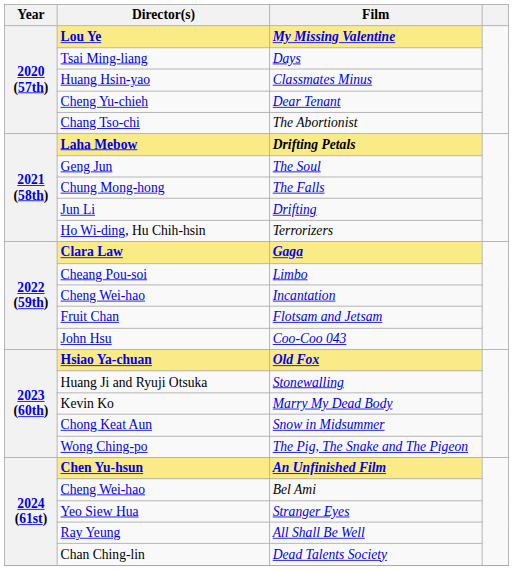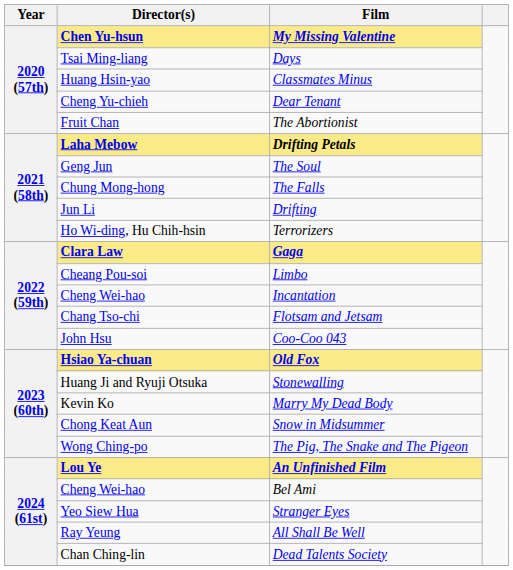 <table class="wikitable sortable">
 <tr>
 <th scope="col" style="width:10%;">Year</th>
 <th scope="col" style="width:40%;">Director(s)</th>
 <th scope="col" style="width:40%;">Film</th>
 <th scope="col" style="width:5%;" class="unsortable"></th>
 </tr>
 <tr>
 <th scope="row" rowspan="5" style="text-align:center;"><a href='#'>2020</a><br>(<a href='#'>57th</a>)</th>
-<td style="background:#FAEB86;"><strong><a href='#'>Lou Ye</a></strong></td>
+<td style="background:#FAEB86;"><strong><a href='#'>Chen Yu-hsun</a></strong></td>
 <td style="background:#FAEB86;"><strong><em><a href='#'>My Missing Valentine</a></em></strong></td>
 <td rowspan="5"></td>
 </tr>
 <tr>
 <td><a href='#'>Tsai Ming-liang</a></td>
 <td><em><a href='#'>Days</a></em></td>
 </tr>
 <tr>
 <td><a href='#'>Huang Hsin-yao</a></td>
 <td><em><a href='#'>Classmates Minus</a></em></td>
 </tr>
 <tr>
 <td><a href='#'>Cheng Yu-chieh</a></td>
 <td><em><a href='#'>Dear Tenant</a></em></td>
 </tr>
 <tr>
-<td><a href='#'>Chang Tso-chi</a></td>
+<td><a href='#'>Fruit Chan</a></td>
 <td><em>The Abortionist</em></td>
 </tr>
 <tr>
 <th scope="row" rowspan="5" style="text-align:center;"><a href='#'>2021</a><br>(<a href='#'>58th</a>)</th>
 <td style="background:#FAEB86;"><strong><a href='#'>Laha Mebow</a></strong></td>
 <td style="background:#FAEB86;"><strong><em>Drifting Petals</em></strong></td>
 <td rowspan="5"></td>
 </tr>
 <tr>
 <td><a href='#'>Geng Jun</a></td>
 <td><em><a href='#'>The Soul</a></em></td>
 </tr>
 <tr>
 <td><a href='#'>Chung Mong-hong</a></td>
 <td><em><a href='#'>The Falls</a></em></td>
 </tr>
 <tr>
 <td><a href='#'>Jun Li</a></td>
 <td><em><a href='#'>Drifting</a></em></td>
 </tr>
 <tr>
 <td><a href='#'>Ho Wi-ding</a>, Hu Chih-hsin</td>
 <td><em>Terrorizers</em></td>
 </tr>
 <tr>
 <th scope="row" rowspan="5" style="text-align:center;"><a href='#'>2022</a><br>(<a href='#'>59th</a>)</th>
 <td style="background:#FAEB86;"><strong><a href='#'>Clara Law</a></strong></td>
 <td style="background:#FAEB86;"><strong><em><a href='#'>Gaga</a></em></strong></td>
 <td rowspan="5"></td>
 </tr>
 <tr>
 <td><a href='#'>Cheang Pou-soi</a></td>
 <td><em><a href='#'>Limbo</a></em></td>
 </tr>
 <tr>
 <td><a href='#'>Cheng Wei-hao</a></td>
 <td><em><a href='#'>Incantation</a></em></td>
 </tr>
 <tr>
-<td><a href='#'>Fruit Chan</a></td>
+<td><a href='#'>Chang Tso-chi</a></td>
 <td><em><a href='#'>Flotsam and Jetsam</a></em></td>
 </tr>
 <tr>
 <td><a href='#'>John Hsu</a></td>
 <td><em><a href='#'>Coo-Coo 043</a></em></td>
 </tr>
 <tr>
 <th scope="row" rowspan="5" style="text-align:center;"><a href='#'>2023</a><br>(<a href='#'>60th</a>)</th>
 <td style="background:#FAEB86;"><strong><a href='#'>Hsiao Ya-chuan</a></strong></td>
 <td style="background:#FAEB86;"><strong><em><a href='#'>Old Fox</a></em></strong></td>
 <td rowspan="5"></td>
 </tr>
 <tr>
 <td>Huang Ji and Ryuji Otsuka</td>
 <td><em><a href='#'>Stonewalling</a></em></td>
 </tr>
 <tr>
 <td>Kevin Ko</td>
 <td><em><a href='#'>Marry My Dead Body</a></em></td>
 </tr>
 <tr>
 <td><a href='#'>Chong Keat Aun</a></td>
 <td><em><a href='#'>Snow in Midsummer</a></em></td>
 </tr>
 <tr>
 <td><a href='#'>Wong Ching-po</a></td>
 <td><em><a href='#'>The Pig, The Snake and The Pigeon</a></em></td>
 </tr>
 <tr>
 <th scope="row" rowspan="5" style="text-align:center;"><a href='#'>2024</a><br>(<a href='#'>61st</a>)</th>
-<td style="background:#FAEB86;"><strong><a href='#'>Chen Yu-hsun</a></strong></td>
+<td style="background:#FAEB86;"><strong><a href='#'>Lou Ye</a></strong></td>
 <td style="background:#FAEB86;"><strong><em><a href='#'>An Unfinished Film</a></em></strong></td>
 <td rowspan="5"></td>
 </tr>
 <tr>
 <td><a href='#'>Cheng Wei-hao</a></td>
 <td><em>Bel Ami</em></td>
 </tr>
 <tr>
 <td><a href='#'>Yeo Siew Hua</a></td>
 <td><em><a href='#'>Stranger Eyes</a></em></td>
 </tr>
 <tr>
 <td><a href='#'>Ray Yeung</a></td>
 <td><em><a href='#'>All Shall Be Well</a></em></td>
 </tr>
 <tr>
 <td>Chan Ching-lin</td>
 <td><em><a href='#'>Dead Talents Society</a></em></td>
 </tr>
 <tr>
 </tr>
 </table>
